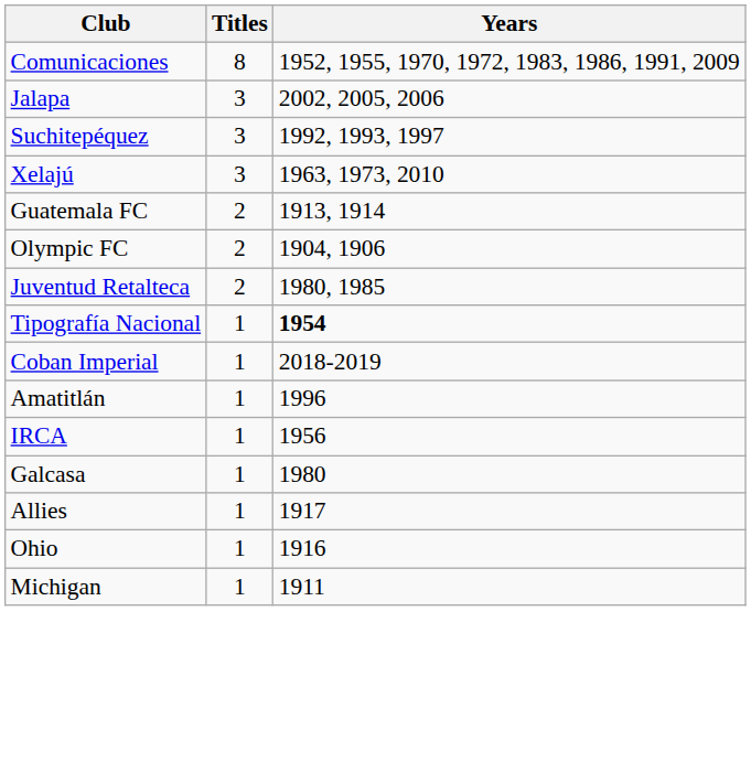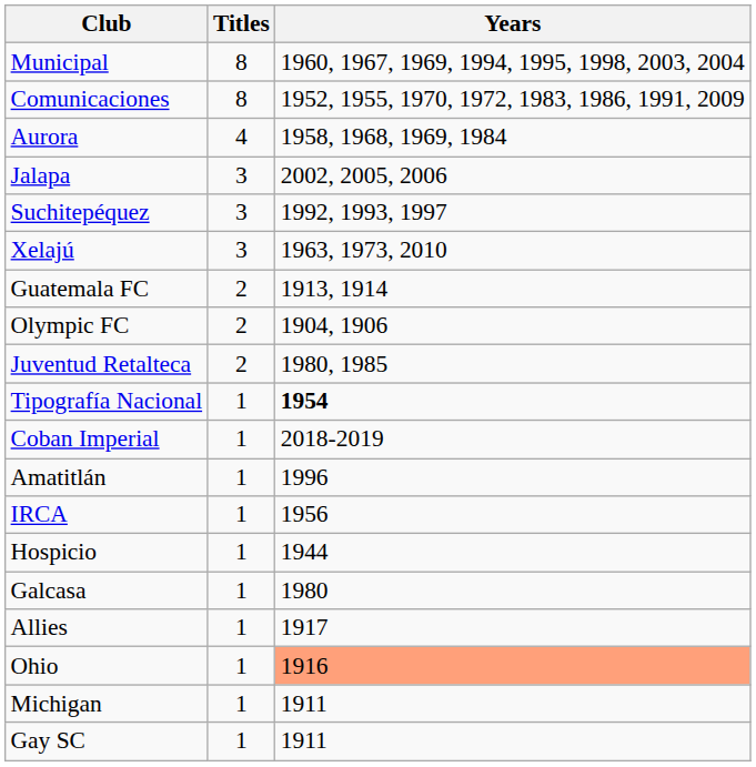 <table class="wikitable">
 <tr>
 <th>Club</th>
 <th>Titles</th>
 <th>Years</th>
 </tr>
 <tr>
+<td><a href='#'>Municipal</a></td>
+<td align="center">8</td>
+<td>1960, 1967, 1969, 1994, 1995, 1998, 2003, 2004</td>
+</tr>
+<tr>
 <td><a href='#'>Comunicaciones</a></td>
 <td align="center">8</td>
 <td>1952, 1955, 1970, 1972, 1983, 1986, 1991, 2009</td>
+</tr>
+<tr>
+<td><a href='#'>Aurora</a></td>
+<td align="center">4</td>
+<td>1958, 1968, 1969, 1984</td>
 </tr>
 <tr>
 <td><a href='#'>Jalapa</a></td>
 <td align="center">3</td>
 <td>2002, 2005, 2006</td>
 </tr>
 <tr>
 <td><a href='#'>Suchitepéquez</a></td>
 <td align="center">3</td>
 <td>1992, 1993, 1997</td>
 </tr>
 <tr>
 <td><a href='#'>Xelajú</a></td>
 <td align="center">3</td>
 <td>1963, 1973, 2010</td>
 </tr>
 <tr>
 <td>Guatemala FC</td>
 <td align="center">2</td>
 <td>1913, 1914</td>
 </tr>
 <tr>
 <td>Olympic FC</td>
 <td align="center">2</td>
 <td>1904, 1906</td>
 </tr>
 <tr>
 <td><a href='#'>Juventud Retalteca</a></td>
 <td align="center">2</td>
 <td>1980, 1985</td>
 </tr>
 <tr>
 <td><a href='#'>Tipografía Nacional</a></td>
 <td align="center">1</td>
 <td><strong>1954</strong></td>
 </tr>
 <tr>
 <td><a href='#'>Coban Imperial</a></td>
 <td align="center">1</td>
 <td>2018-2019</td>
 </tr>
 <tr>
 <td>Amatitlán</td>
 <td align="center">1</td>
 <td>1996</td>
 </tr>
 <tr>
 <td><a href='#'>IRCA</a></td>
 <td align="center">1</td>
 <td>1956</td>
 </tr>
 <tr>
+<td>Hospicio</td>
+<td align="center">1</td>
+<td>1944</td>
+</tr>
+<tr>
 <td>Galcasa</td>
 <td align="center">1</td>
 <td>1980</td>
 </tr>
 <tr>
 <td>Allies</td>
 <td align="center">1</td>
 <td>1917</td>
 </tr>
 <tr>
 <td>Ohio</td>
 <td align="center">1</td>
-<td>1916</td>
+<td style="background: lightsalmon;">1916</td>
 </tr>
 <tr>
 <td>Michigan</td>
 <td align="center">1</td>
 <td>1911</td>
 </tr>
+<tr>
+<td>Gay SC</td>
+<td align="center">1</td>
+<td>1911</td>
+</tr>
 </table>
